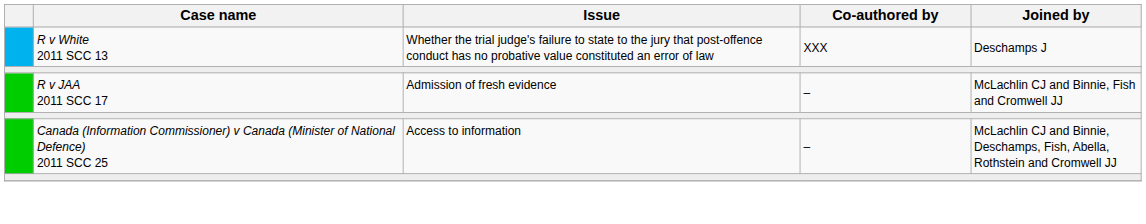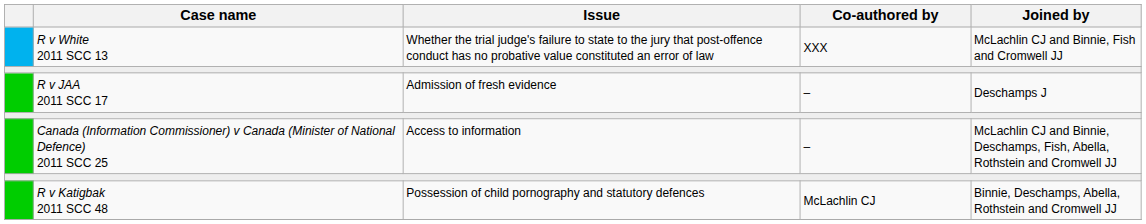 <table class="wikitable" width=100%>
 <tr bgcolor="#CCCCCC">
 <th width=25px></th>
 <th width=32.5%>Case name</th>
 <th>Issue</th>
 <th width=15%>Co-authored by</th>
 <th width=15%>Joined by</th>
 </tr>
 <tr>
 <td bgcolor="00B2EE"></td>
 <td align=left valign=top><small><em>R v White</em><br> 2011 SCC 13 </small></td>
 <td valign=top><small> Whether the trial judge's failure to state to the jury that post-offence conduct has no probative value constituted an error of law</small></td>
 <td><small> XXX</small></td>
-<td><small>  Deschamps J</small></td>
+<td><small> McLachlin CJ and Binnie, Fish and Cromwell JJ</small></td>
 </tr>
 <tr>
 <td bgcolor=#EEEEEE colspan=5 valign=top><small></small></td>
 </tr>
 <tr>
 <td bgcolor="00cd00"></td>
 <td align=left valign=top><small><em>R v JAA</em><br> 2011 SCC 17 </small></td>
 <td valign=top><small> Admission of fresh evidence</small></td>
 <td><small> –</small></td>
-<td><small> McLachlin CJ and Binnie, Fish and Cromwell JJ</small></td>
+<td><small>  Deschamps J</small></td>
 </tr>
 <tr>
 <td bgcolor=#EEEEEE colspan=5 valign=top><small></small></td>
 </tr>
 <tr>
 <td bgcolor="00cd00"></td>
 <td align=left valign=top><small><em>Canada (Information Commissioner) v Canada (Minister of National Defence)</em><br> 2011 SCC 25 </small></td>
 <td valign=top><small>Access to information</small></td>
 <td><small> –</small></td>
 <td><small> McLachlin CJ and Binnie, Deschamps, Fish, Abella, Rothstein and Cromwell JJ</small></td>
 </tr>
 <tr>
 <td bgcolor=#EEEEEE colspan=5 valign=top><small></small></td>
 </tr>
 <tr>
+<td bgcolor="00cd00"></td>
+<td align=left valign=top><small><em>R v Katigbak</em><br> 2011 SCC 48 </small></td>
+<td valign=top><small> Possession of child pornography and statutory defences</small></td>
+<td><small> McLachlin CJ</small></td>
+<td><small> Binnie, Deschamps, Abella, Rothstein and Cromwell JJ</small></td>
+</tr>
+<tr>
 </tr>
 </table>
